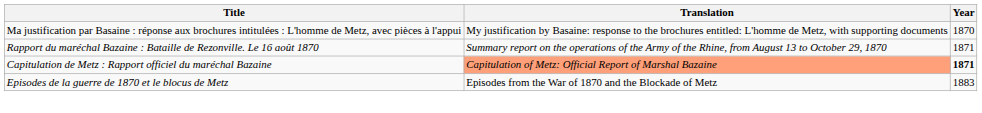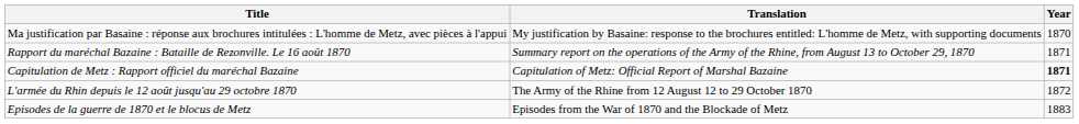 <table class="wikitable sortable static-row-numbers">
 <tr>
 <th>Title</th>
 <th>Translation</th>
 <th>Year</th>
 </tr>
 <tr>
 <td>Ma justification par Basaine : réponse aux brochures intitulées : L'homme de Metz, avec pièces à l'appui</td>
 <td>My justification by Basaine: response to the brochures entitled: L'homme de Metz, with supporting documents</td>
 <td>1870</td>
 </tr>
 <tr>
 <td><em>Rapport du maréchal Bazaine : Bataille de Rezonville. Le 16 août 1870</em></td>
 <td><em>Summary report on the operations of the Army of the Rhine, from August 13 to October 29, 1870</em></td>
 <td>1871</td>
 </tr>
 <tr>
 <td><em>Capitulation de Metz : Rapport officiel du maréchal Bazaine</em></td>
-<td style="background: lightsalmon;"><em>Capitulation of Metz: Official Report of Marshal Bazaine</em></td>
+<td><em>Capitulation of Metz: Official Report of Marshal Bazaine</em></td>
 <td><strong>1871</strong></td>
+</tr>
+<tr>
+<td><em>L'armée du Rhin depuis le 12 août jusqu'au 29 octobre 1870</em></td>
+<td>The Army of the Rhine from 12 August 12 to 29 October 1870</td>
+<td>1872</td>
 </tr>
 <tr>
 <td><em>Episodes de la guerre de 1870 et le blocus de Metz</em></td>
 <td>Episodes from the War of 1870 and the Blockade of Metz</td>
 <td>1883</td>
 </tr>
 </table>
